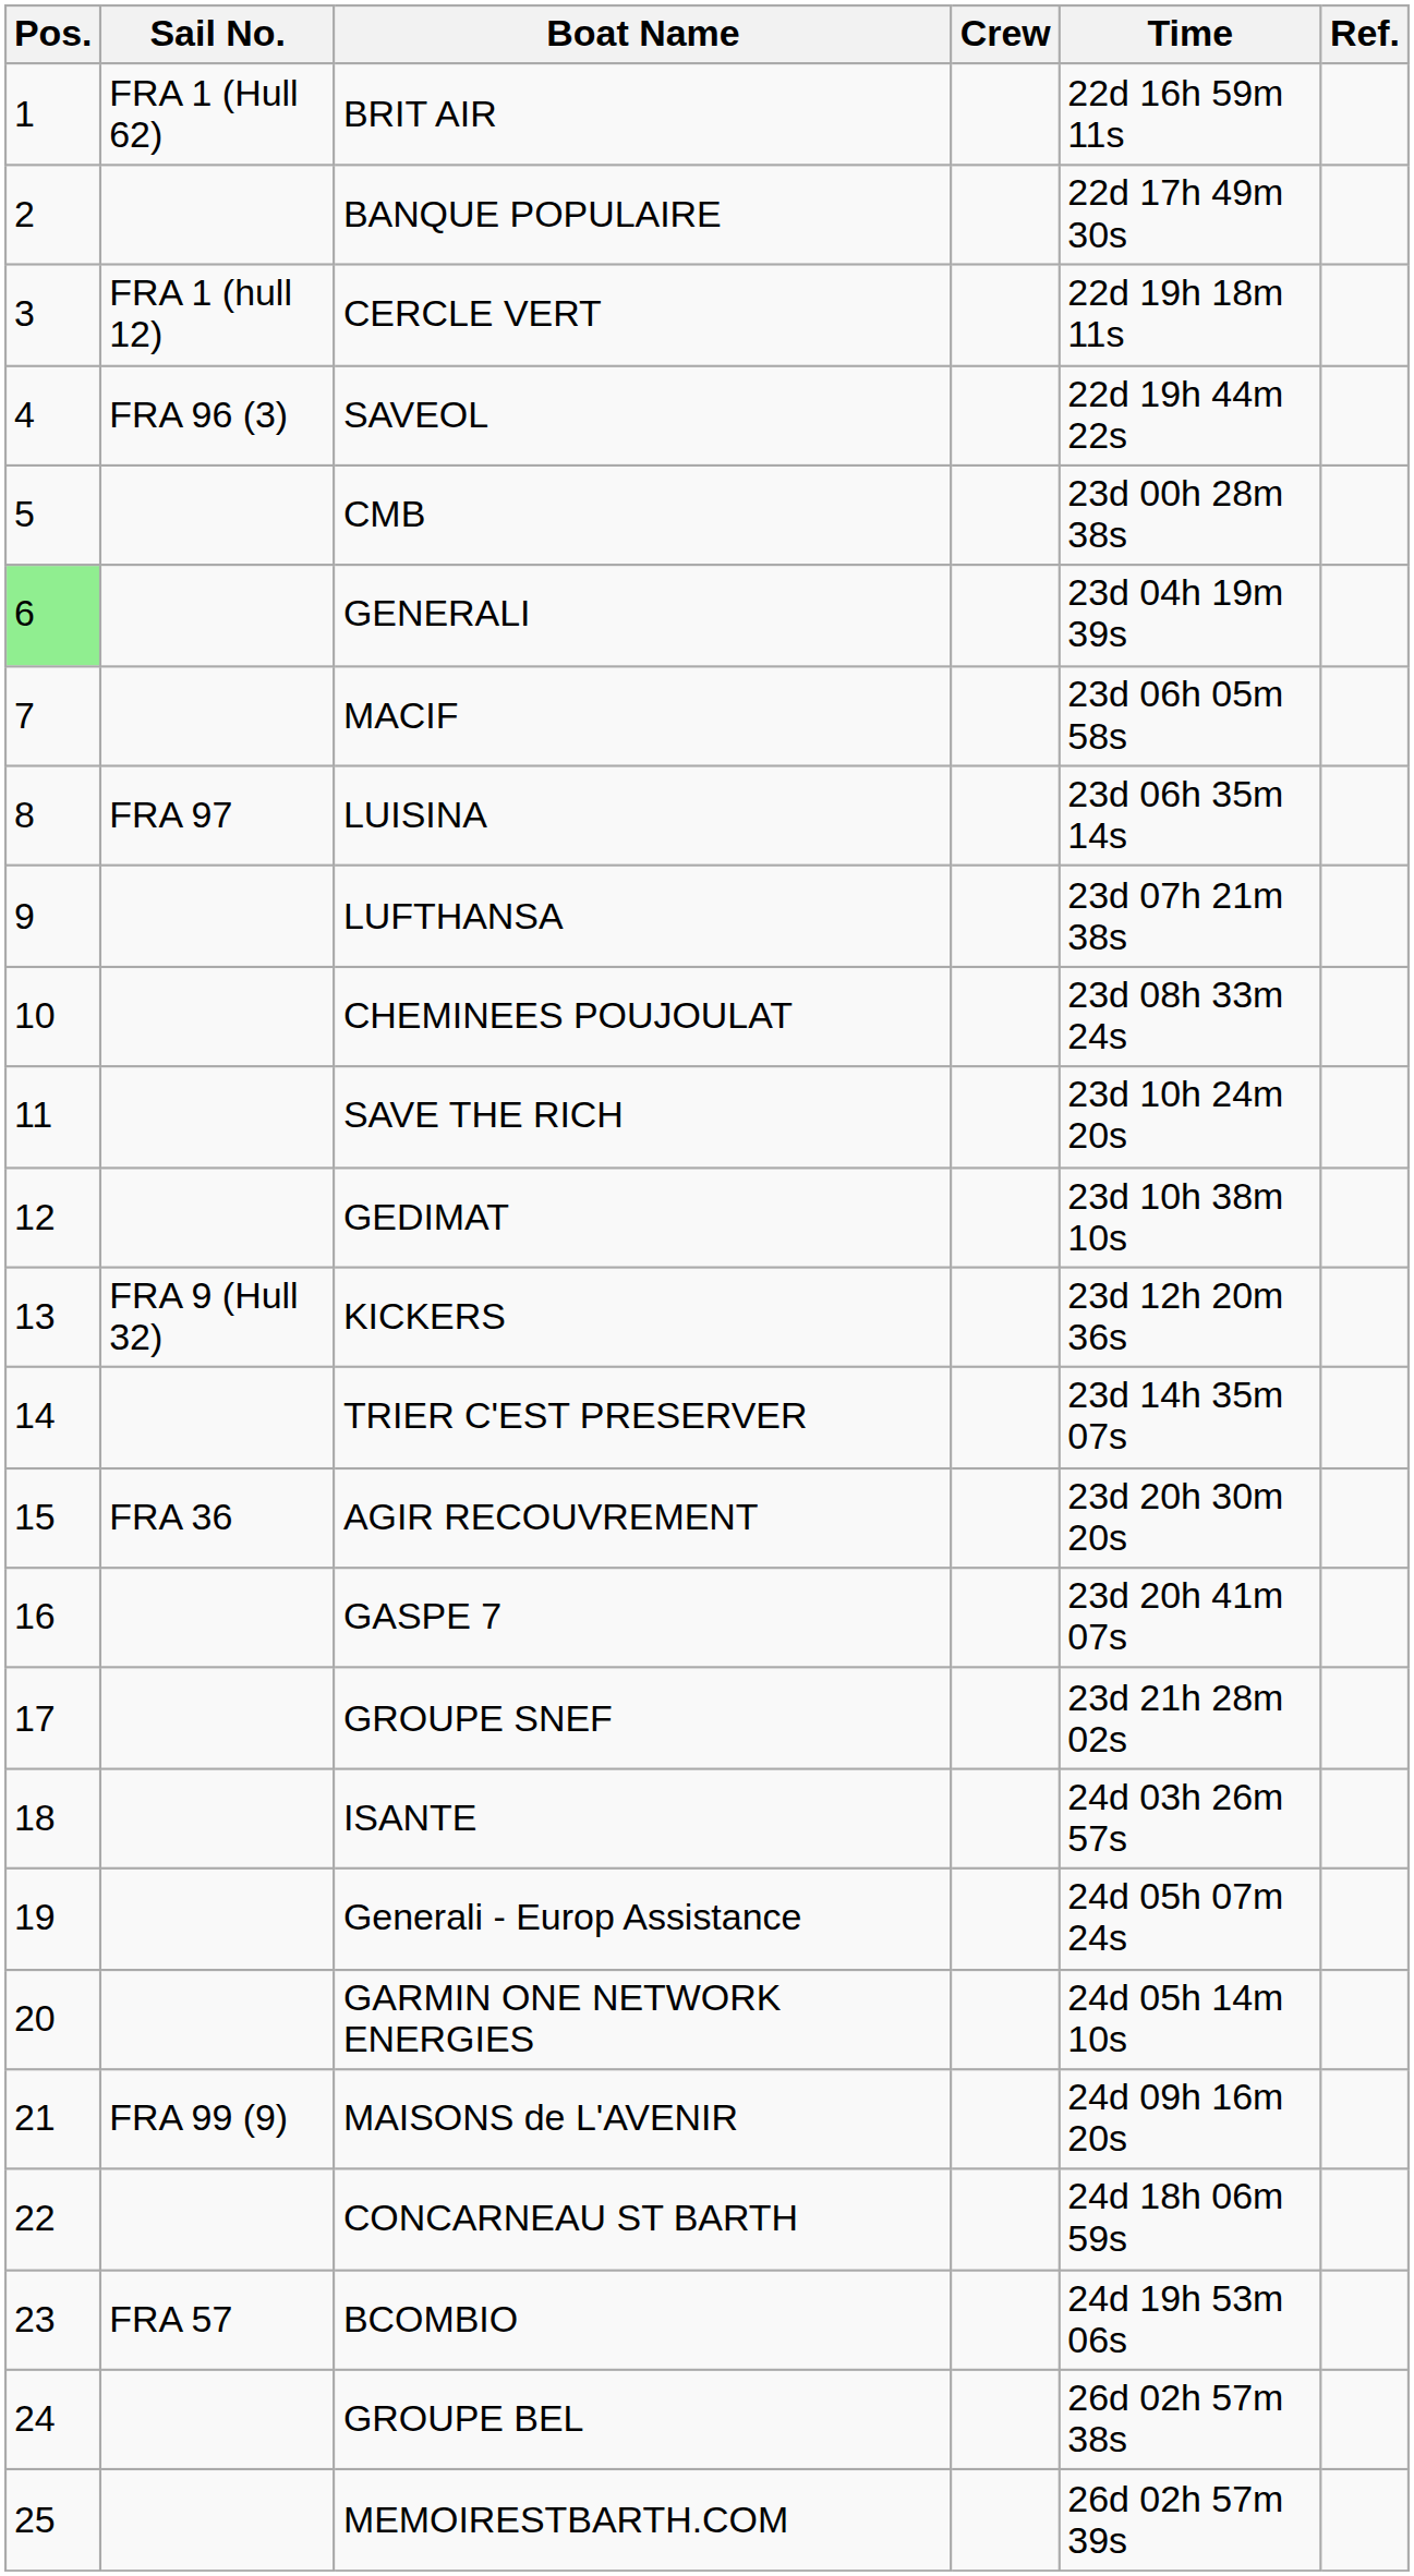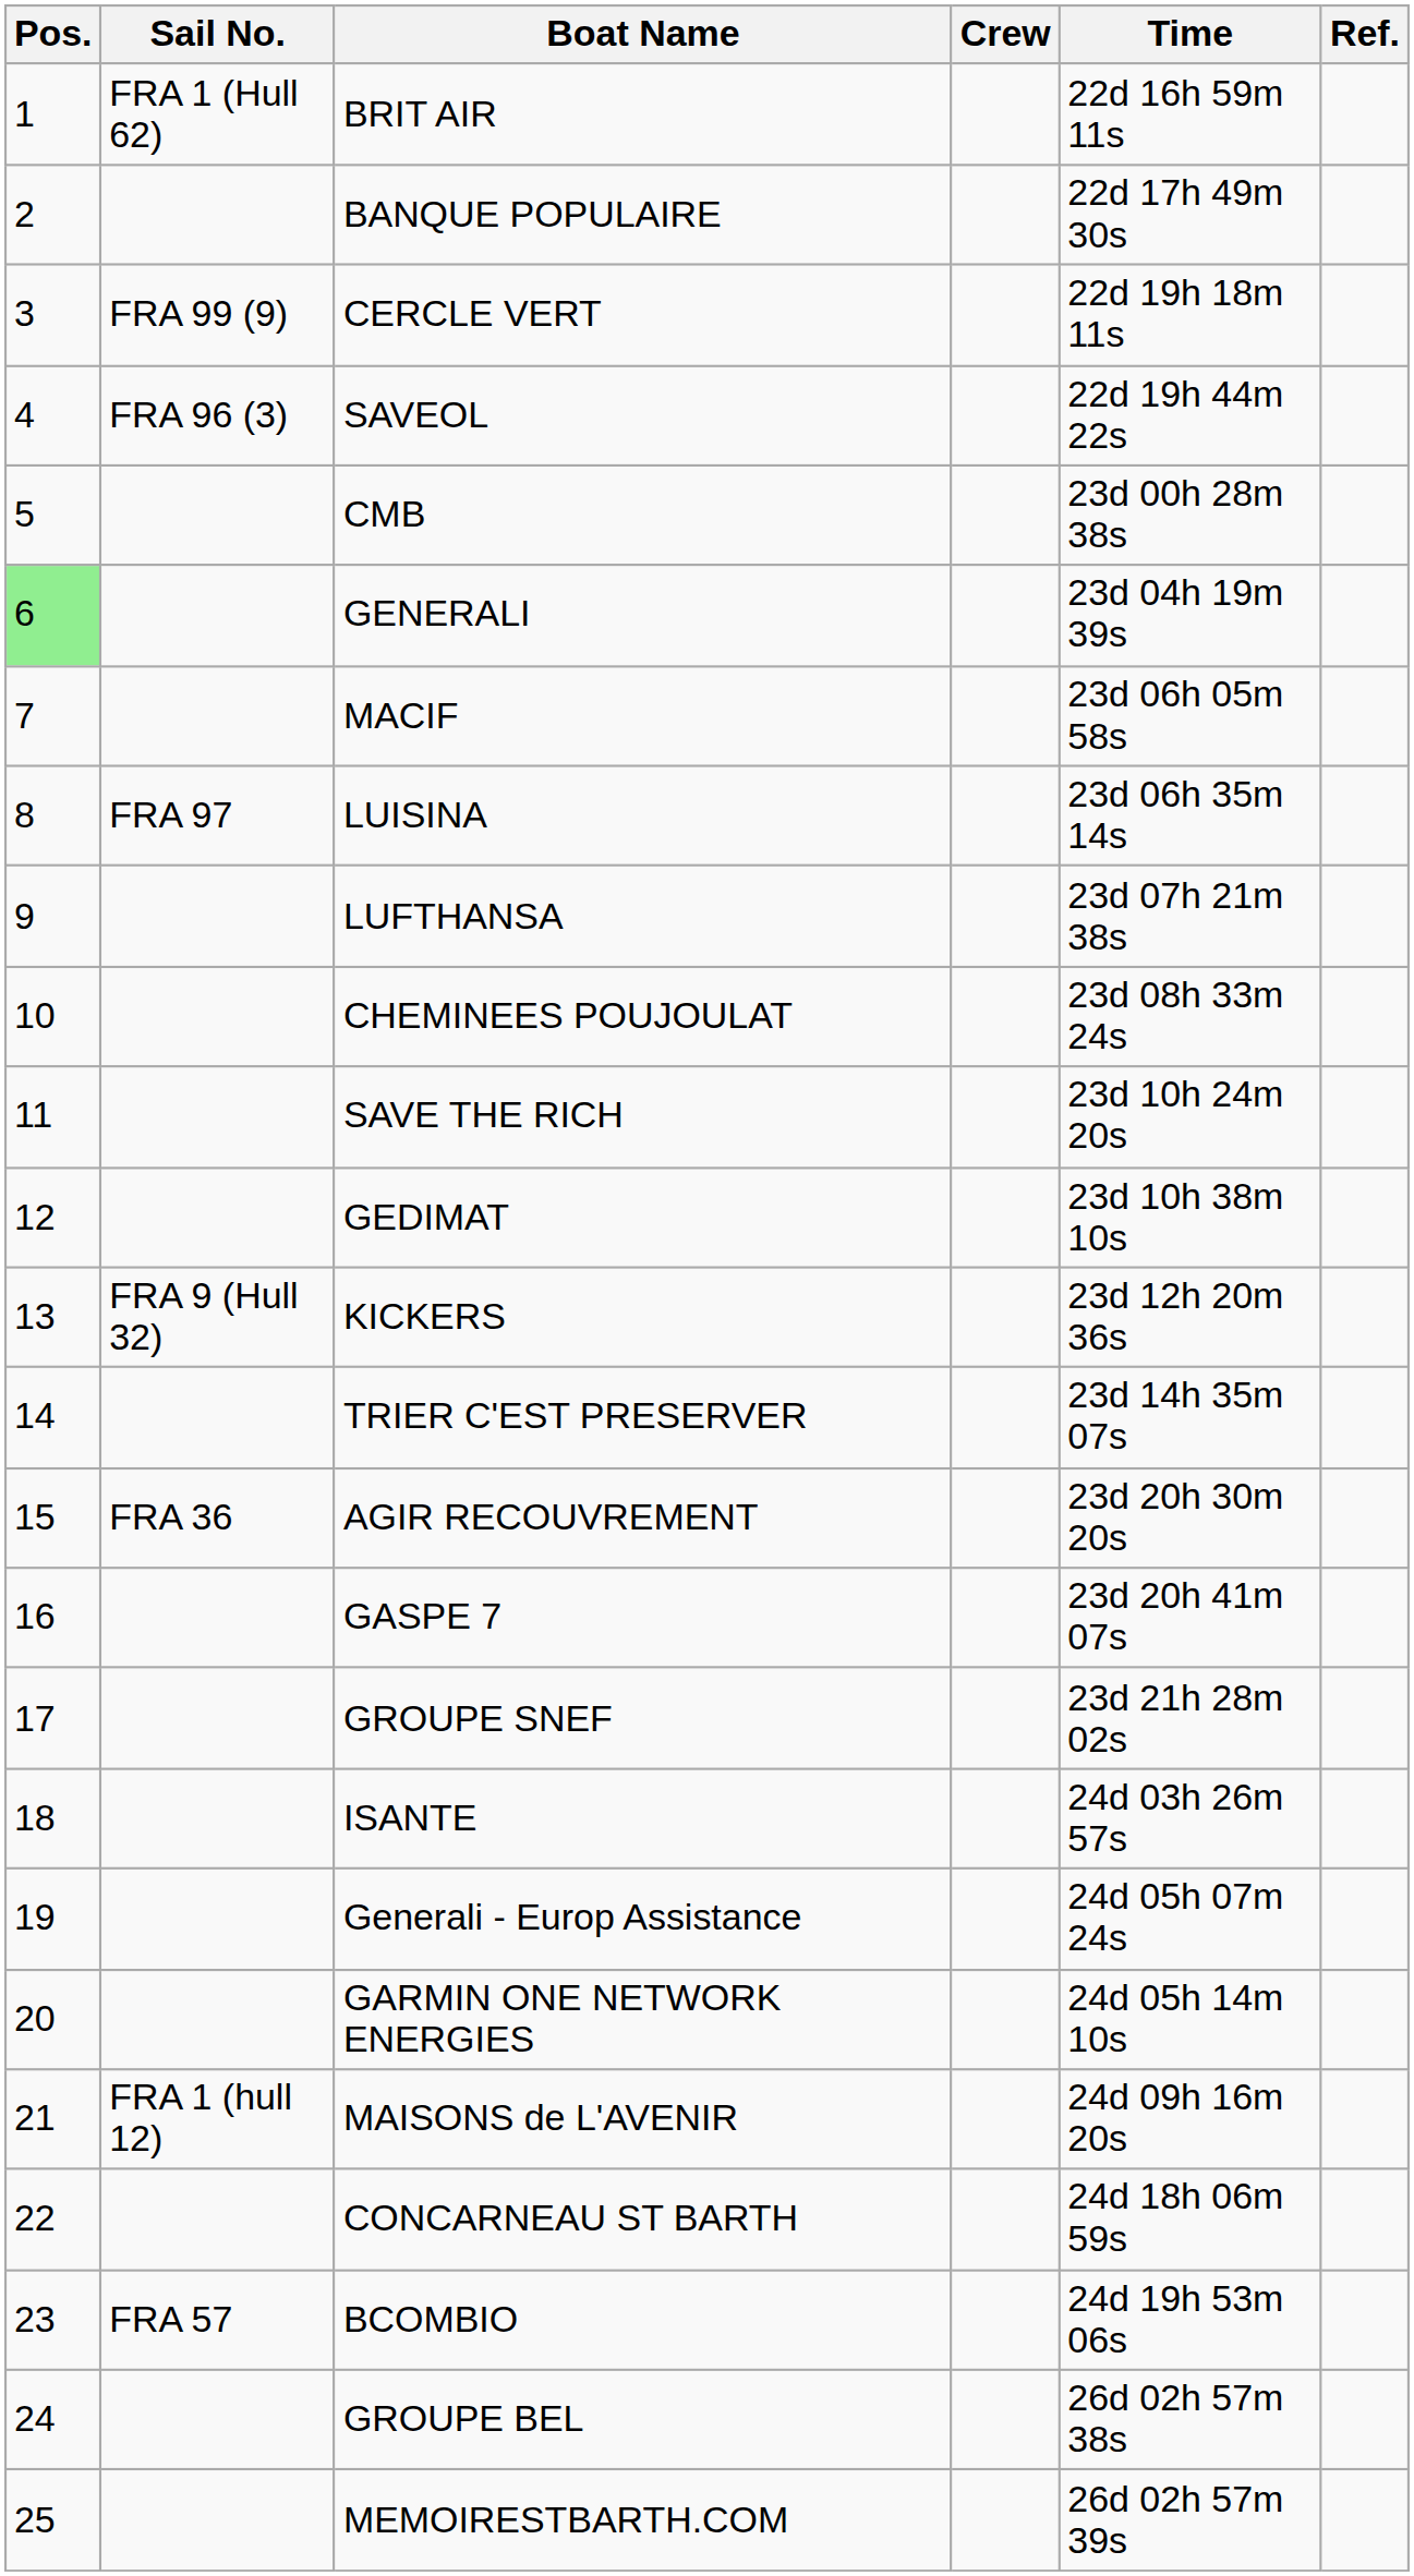 <table class="wikitable sortable">
 <tr>
 <th>Pos.</th>
 <th>Sail No.</th>
 <th>Boat Name</th>
 <th>Crew</th>
 <th>Time</th>
 <th>Ref.</th>
 </tr>
 <tr>
 <td>1</td>
 <td>FRA 1 (Hull 62)</td>
 <td>BRIT AIR</td>
 <td> <br>  </td>
 <td>22d 16h 59m 11s</td>
 <td></td>
 </tr>
 <tr>
 <td>2</td>
 <td></td>
 <td>BANQUE POPULAIRE</td>
 <td> <br>  </td>
 <td>22d 17h 49m 30s</td>
 <td></td>
 </tr>
 <tr>
 <td>3</td>
-<td>FRA 1 (hull 12)</td>
+<td>FRA 99 (9)</td>
 <td>CERCLE VERT</td>
 <td> <br>  </td>
 <td>22d 19h 18m 11s</td>
 <td></td>
 </tr>
 <tr>
 <td>4</td>
 <td>FRA 96 (3)</td>
 <td>SAVEOL</td>
 <td> <br>  </td>
 <td>22d 19h 44m 22s</td>
 <td></td>
 </tr>
 <tr>
 <td>5</td>
 <td></td>
 <td>CMB</td>
 <td> <br>  </td>
 <td>23d 00h 28m 38s</td>
 <td></td>
 </tr>
 <tr>
 <td style="background: lightgreen;">6</td>
 <td></td>
 <td>GENERALI</td>
 <td> <br>  </td>
 <td>23d 04h 19m 39s</td>
 <td></td>
 </tr>
 <tr>
 <td>7</td>
 <td></td>
 <td>MACIF</td>
 <td> <br>  </td>
 <td>23d 06h 05m 58s</td>
 <td></td>
 </tr>
 <tr>
 <td>8</td>
 <td>FRA 97</td>
 <td>LUISINA</td>
 <td> <br>  </td>
 <td>23d 06h 35m 14s</td>
 <td></td>
 </tr>
 <tr>
 <td>9</td>
 <td></td>
 <td>LUFTHANSA</td>
 <td> <br>  </td>
 <td>23d 07h 21m 38s</td>
 <td></td>
 </tr>
 <tr>
 <td>10</td>
 <td></td>
 <td>CHEMINEES POUJOULAT</td>
 <td> <br>  </td>
 <td>23d 08h 33m 24s</td>
 <td></td>
 </tr>
 <tr>
 <td>11</td>
 <td></td>
 <td>SAVE THE RICH</td>
 <td> <br>  </td>
 <td>23d 10h 24m 20s</td>
 <td></td>
 </tr>
 <tr>
 <td>12</td>
 <td></td>
 <td>GEDIMAT</td>
 <td> <br>  </td>
 <td>23d 10h 38m 10s</td>
 <td></td>
 </tr>
 <tr>
 <td>13</td>
 <td>FRA 9 (Hull 32)</td>
 <td>KICKERS</td>
 <td> <br>  </td>
 <td>23d 12h 20m 36s</td>
 <td></td>
 </tr>
 <tr>
 <td>14</td>
 <td></td>
 <td>TRIER C'EST PRESERVER</td>
 <td> <br>  </td>
 <td>23d 14h 35m 07s</td>
 <td></td>
 </tr>
 <tr>
 <td>15</td>
 <td>FRA 36</td>
 <td>AGIR RECOUVREMENT</td>
 <td> <br>  </td>
 <td>23d 20h 30m 20s</td>
 <td></td>
 </tr>
 <tr>
 <td>16</td>
 <td></td>
 <td>GASPE 7</td>
 <td> <br>  </td>
 <td>23d 20h 41m 07s</td>
 <td></td>
 </tr>
 <tr>
 <td>17</td>
 <td></td>
 <td>GROUPE SNEF</td>
 <td> <br>  </td>
 <td>23d 21h 28m 02s</td>
 <td></td>
 </tr>
 <tr>
 <td>18</td>
 <td></td>
 <td>ISANTE</td>
 <td> <br>  </td>
 <td>24d 03h 26m 57s</td>
 <td></td>
 </tr>
 <tr>
 <td>19</td>
 <td></td>
 <td>Generali - Europ Assistance</td>
 <td> <br>  </td>
 <td>24d 05h 07m 24s</td>
 <td></td>
 </tr>
 <tr>
 <td>20</td>
 <td></td>
 <td>GARMIN ONE NETWORK ENERGIES</td>
 <td> <br>  </td>
 <td>24d 05h 14m 10s</td>
 <td></td>
 </tr>
 <tr>
 <td>21</td>
-<td>FRA 99 (9)</td>
+<td>FRA 1 (hull 12)</td>
 <td>MAISONS de L'AVENIR</td>
 <td> <br>  </td>
 <td>24d 09h 16m 20s</td>
 <td></td>
 </tr>
 <tr>
 <td>22</td>
 <td></td>
 <td>CONCARNEAU ST BARTH</td>
 <td> <br>  </td>
 <td>24d 18h 06m 59s</td>
 <td></td>
 </tr>
 <tr>
 <td>23</td>
 <td>FRA 57</td>
 <td>BCOMBIO</td>
 <td> <br>  </td>
 <td>24d 19h 53m 06s</td>
 <td></td>
 </tr>
 <tr>
 <td>24</td>
 <td></td>
 <td>GROUPE BEL</td>
 <td> <br>  </td>
 <td>26d 02h 57m 38s</td>
 <td></td>
 </tr>
 <tr>
 <td>25</td>
 <td></td>
 <td>MEMOIRESTBARTH.COM</td>
 <td> <br>  </td>
 <td>26d 02h 57m 39s</td>
 <td></td>
 </tr>
 </table>
